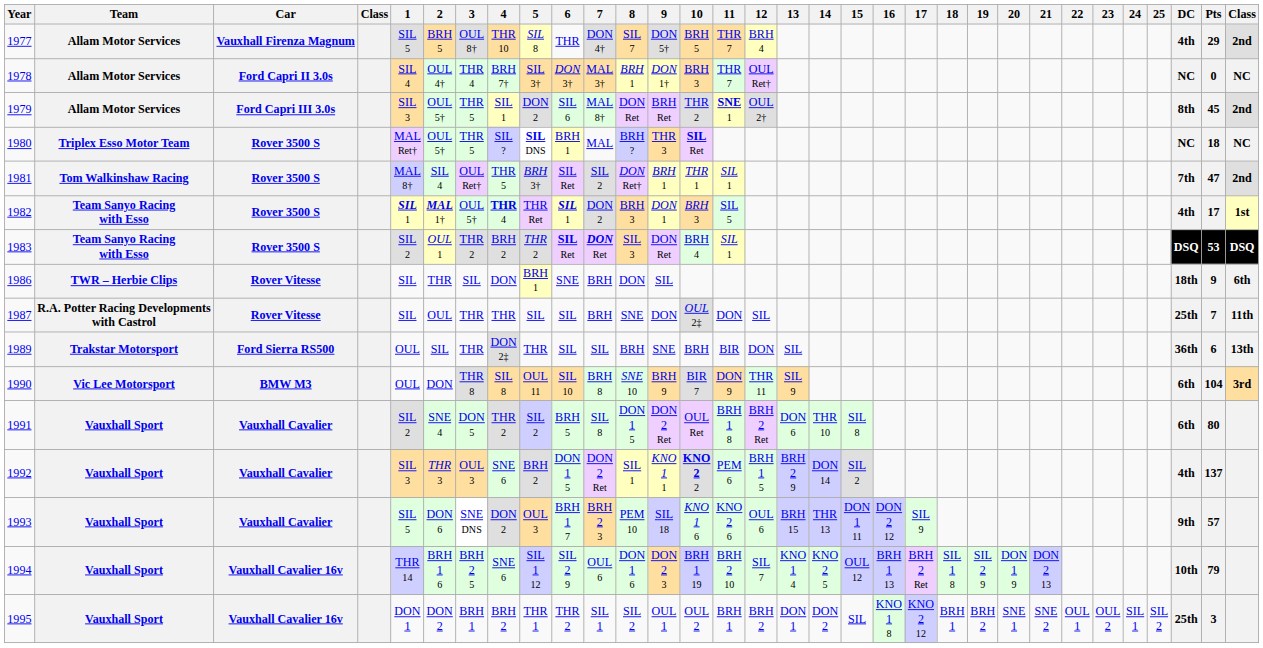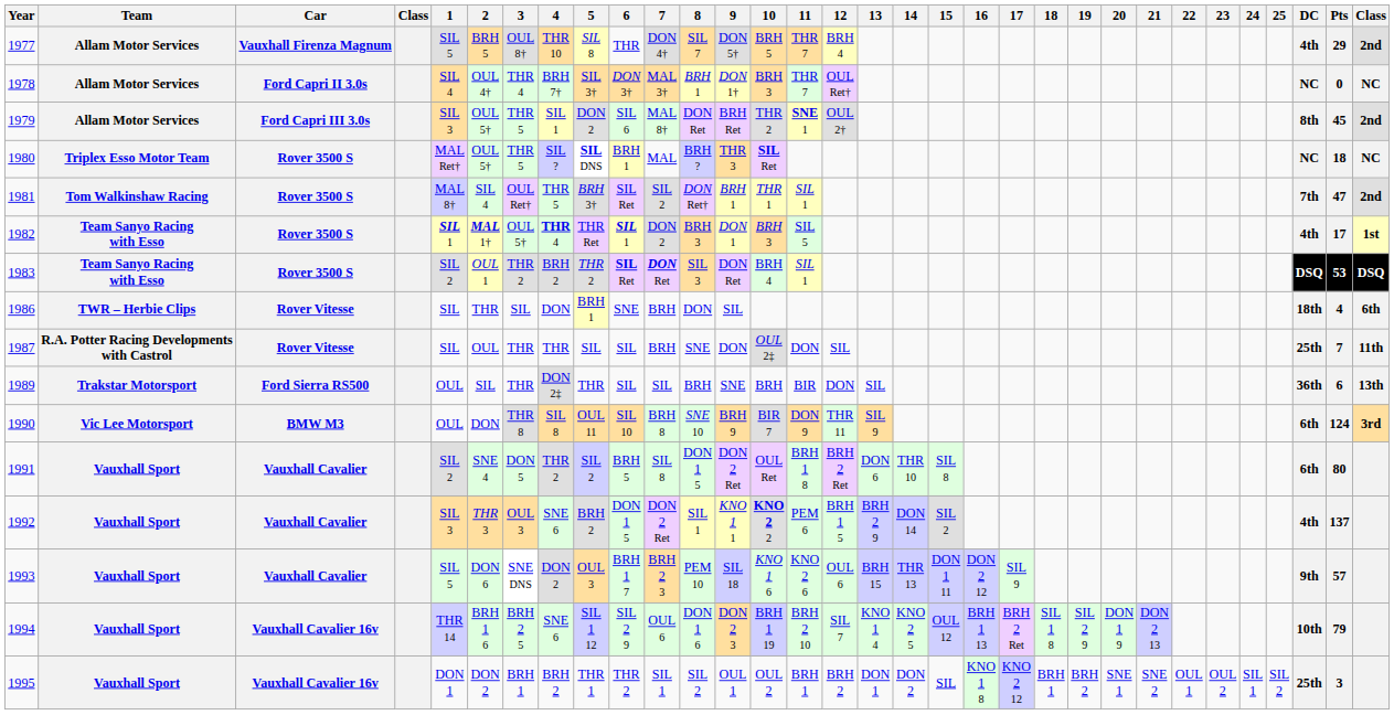 <table class="wikitable" style="text-align:center; font-size:85%">
 <tr>
 <th>Year</th>
 <th>Team</th>
 <th>Car</th>
 <th>Class</th>
 <th>1</th>
 <th>2</th>
 <th>3</th>
 <th>4</th>
 <th>5</th>
 <th>6</th>
 <th>7</th>
 <th>8</th>
 <th>9</th>
 <th>10</th>
 <th>11</th>
 <th>12</th>
 <th>13</th>
 <th>14</th>
 <th>15</th>
 <th>16</th>
 <th>17</th>
 <th>18</th>
 <th>19</th>
 <th>20</th>
 <th>21</th>
 <th>22</th>
 <th>23</th>
 <th>24</th>
 <th>25</th>
 <th>DC</th>
 <th>Pts</th>
 <th>Class</th>
 </tr>
 <tr>
 <td><a href='#'>1977</a></td>
 <th nowrap>Allam Motor Services</th>
 <th nowrap><a href='#'>Vauxhall Firenza Magnum</a></th>
 <th><span></span></th>
 <td style="background:#DFDFDF;"><a href='#'>SIL</a><br><small>5</small></td>
 <td style="background:#FFDF9F;"><a href='#'>BRH</a><br><small>5</small></td>
 <td style="background:#DFDFDF;"><a href='#'>OUL</a><br><small>8†</small></td>
 <td style="background:#FFDF9F;"><a href='#'>THR</a><br><small>10</small></td>
 <td style="background:#FFFFBF;"><em><a href='#'>SIL</a></em><br><small>8</small></td>
 <td><a href='#'>THR</a></td>
 <td style="background:#DFDFDF;"><a href='#'>DON</a><br><small>4†</small></td>
 <td style="background:#FFDF9F;"><a href='#'>SIL</a><br><small>7</small></td>
 <td style="background:#DFDFDF;"><a href='#'>DON</a><br><small>5†</small></td>
 <td style="background:#FFDF9F;"><a href='#'>BRH</a><br><small>5</small></td>
 <td style="background:#FFDF9F;"><a href='#'>THR</a><br><small>7</small></td>
 <td style="background:#FFFFBF;"><a href='#'>BRH</a><br><small>4</small></td>
 <td></td>
 <td></td>
 <td></td>
 <td></td>
 <td></td>
 <td></td>
 <td></td>
 <td></td>
 <td></td>
 <td></td>
 <td></td>
 <td></td>
 <td></td>
 <th>4th</th>
 <th>29</th>
 <td style="background:#DFDFDF;"><strong>2nd</strong></td>
 </tr>
 <tr>
 <td><a href='#'>1978</a></td>
 <th nowrap>Allam Motor Services</th>
 <th nowrap><a href='#'>Ford Capri II 3.0s</a></th>
 <th><span></span></th>
 <td style="background:#FFDF9F;"><a href='#'>SIL</a><br><small>4</small></td>
 <td style="background:#DFFFDF;"><a href='#'>OUL</a><br><small>4†</small></td>
 <td style="background:#DFFFDF;"><a href='#'>THR</a><br><small>4</small></td>
 <td style="background:#DFFFDF;"><a href='#'>BRH</a><br><small>7†</small></td>
 <td style="background:#FFDF9F;"><a href='#'>SIL</a><br><small>3†</small></td>
 <td style="background:#FFDF9F;"><em><a href='#'>DON</a></em><br><small>3†</small></td>
 <td style="background:#FFDF9F;"><a href='#'>MAL</a><br><small>3†</small></td>
 <td style="background:#FFFFBF;"><em><a href='#'>BRH</a></em><br><small>1</small></td>
 <td style="background:#FFFFBF;"><em><a href='#'>DON</a></em><br><small>1†</small></td>
 <td style="background:#FFDF9F;"><a href='#'>BRH</a><br><small>3</small></td>
 <td style="background:#DFFFDF;"><a href='#'>THR</a><br><small>7</small></td>
 <td style="background:#EFCFFF;"><a href='#'>OUL</a><br><small>Ret†</small></td>
 <td></td>
 <td></td>
 <td></td>
 <td></td>
 <td></td>
 <td></td>
 <td></td>
 <td></td>
 <td></td>
 <td></td>
 <td></td>
 <td></td>
 <td></td>
 <th>NC</th>
 <th>0</th>
 <th>NC</th>
 </tr>
 <tr>
 <td><a href='#'>1979</a></td>
 <th nowrap>Allam Motor Services</th>
 <th nowrap><a href='#'>Ford Capri III 3.0s</a></th>
 <th><span></span></th>
 <td style="background:#FFDF9F;"><a href='#'>SIL</a><br><small>3</small></td>
 <td style="background:#DFFFDF;"><a href='#'>OUL</a><br><small>5†</small></td>
 <td style="background:#DFFFDF;"><a href='#'>THR</a><br><small>5</small></td>
 <td style="background:#FFFFBF;"><a href='#'>SIL</a><br><small>1</small></td>
 <td style="background:#DFDFDF;"><a href='#'>DON</a><br><small>2</small></td>
 <td style="background:#DFFFDF;"><a href='#'>SIL</a><br><small>6</small></td>
 <td style="background:#DFFFDF;"><a href='#'>MAL</a><br><small>8†</small></td>
 <td style="background:#EFCFFF;"><a href='#'>DON</a><br><small>Ret</small></td>
 <td style="background:#EFCFFF;"><a href='#'>BRH</a><br><small>Ret</small></td>
 <td style="background:#DFDFDF;"><a href='#'>THR</a><br><small>2</small></td>
 <td style="background:#FFFFBF;"><strong><a href='#'>SNE</a></strong><br><small>1</small></td>
 <td style="background:#DFDFDF;"><a href='#'>OUL</a><br><small>2†</small></td>
 <td></td>
 <td></td>
 <td></td>
 <td></td>
 <td></td>
 <td></td>
 <td></td>
 <td></td>
 <td></td>
 <td></td>
 <td></td>
 <td></td>
 <td></td>
 <th>8th</th>
 <th>45</th>
 <td style="background:#DFDFDF;"><strong>2nd</strong></td>
 </tr>
 <tr>
 <td><a href='#'>1980</a></td>
 <th nowrap><a href='#'>Triplex Esso Motor Team</a></th>
 <th nowrap><a href='#'>Rover 3500 S</a></th>
 <th><span></span></th>
 <td style="background:#EFCFFF;"><a href='#'>MAL</a><br><small>Ret†</small></td>
 <td style="background:#DFFFDF;"><a href='#'>OUL</a><br><small>5†</small></td>
 <td style="background:#DFFFDF;"><a href='#'>THR</a><br><small>5</small></td>
 <td style="background:#CFCFFF;"><a href='#'>SIL</a><br><small>?</small></td>
 <td style="background:#FFFFFF;"><strong><a href='#'>SIL</a></strong><br><small>DNS</small></td>
 <td style="background:#FFFFBF;"><a href='#'>BRH</a><br><small>1</small></td>
 <td><a href='#'>MAL</a></td>
 <td style="background:#CFCFFF;"><a href='#'>BRH</a><br><small>?</small></td>
 <td style="background:#FFDF9F;"><a href='#'>THR</a><br><small>3</small></td>
 <td style="background:#EFCFFF;"><strong><a href='#'>SIL</a></strong><br><small>Ret</small></td>
 <td></td>
 <td></td>
 <td></td>
 <td></td>
 <td></td>
 <td></td>
 <td></td>
 <td></td>
 <td></td>
 <td></td>
 <td></td>
 <td></td>
 <td></td>
 <td></td>
 <td></td>
 <th>NC</th>
 <th>18</th>
 <th>NC</th>
 </tr>
 <tr>
 <td><a href='#'>1981</a></td>
 <th nowrap><a href='#'>Tom Walkinshaw Racing</a></th>
 <th nowrap><a href='#'>Rover 3500 S</a></th>
 <th><span></span></th>
 <td style="background:#CFCFFF;"><a href='#'>MAL</a><br><small>8†</small></td>
 <td style="background:#DFFFDF;"><a href='#'>SIL</a><br><small>4</small></td>
 <td style="background:#EFCFFF;"><a href='#'>OUL</a><br><small>Ret†</small></td>
 <td style="background:#DFFFDF;"><a href='#'>THR</a><br><small>5</small></td>
 <td style="background:#DFDFDF;"><em><a href='#'>BRH</a></em><br><small>3†</small></td>
 <td style="background:#EFCFFF;"><a href='#'>SIL</a><br><small>Ret</small></td>
 <td style="background:#DFDFDF;"><a href='#'>SIL</a><br><small>2</small></td>
 <td style="background:#EFCFFF;"><em><a href='#'>DON</a></em><br><small>Ret†</small></td>
 <td style="background:#FFFFBF;"><em><a href='#'>BRH</a></em><br><small>1</small></td>
 <td style="background:#FFFFBF;"><em><a href='#'>THR</a></em><br><small>1</small></td>
 <td style="background:#FFFFBF;"><em><a href='#'>SIL</a></em><br><small>1</small></td>
 <td></td>
 <td></td>
 <td></td>
 <td></td>
 <td></td>
 <td></td>
 <td></td>
 <td></td>
 <td></td>
 <td></td>
 <td></td>
 <td></td>
 <td></td>
 <td></td>
 <th>7th</th>
 <th>47</th>
 <td style="background:#DFDFDF;"><strong>2nd</strong></td>
 </tr>
 <tr>
 <td><a href='#'>1982</a></td>
 <th nowrap><a href='#'>Team Sanyo Racing<br>with Esso</a></th>
 <th nowrap><a href='#'>Rover 3500 S</a></th>
 <th><span></span></th>
 <td style="background:#FFFFBF;"><strong><em><a href='#'>SIL</a></em></strong><br><small>1</small></td>
 <td style="background:#FFFFBF;"><strong><em><a href='#'>MAL</a></em></strong><br><small>1†</small></td>
 <td style="background:#DFFFDF;"><a href='#'>OUL</a><br><small>5†</small></td>
 <td style="background:#DFFFDF;"><strong><a href='#'>THR</a></strong><br><small>4</small></td>
 <td style="background:#EFCFFF;"><a href='#'>THR</a><br><small>Ret</small></td>
 <td style="background:#FFFFBF;"><strong><em><a href='#'>SIL</a></em></strong><br><small>1</small></td>
 <td style="background:#DFDFDF;"><a href='#'>DON</a><br><small>2</small></td>
 <td style="background:#FFDF9F;"><a href='#'>BRH</a><br><small>3</small></td>
 <td style="background:#FFFFBF;"><em><a href='#'>DON</a></em><br><small>1</small></td>
 <td style="background:#FFDF9F;"><em><a href='#'>BRH</a></em><br><small>3</small></td>
 <td style="background:#DFFFDF;"><a href='#'>SIL</a><br><small>5</small></td>
 <td></td>
 <td></td>
 <td></td>
 <td></td>
 <td></td>
 <td></td>
 <td></td>
 <td></td>
 <td></td>
 <td></td>
 <td></td>
 <td></td>
 <td></td>
 <td></td>
 <th>4th</th>
 <th>17</th>
 <td style="background:#FFFFBF;"><strong>1st</strong></td>
 </tr>
 <tr>
 <td><a href='#'>1983</a></td>
 <th nowrap><a href='#'>Team Sanyo Racing<br>with Esso</a></th>
 <th nowrap><a href='#'>Rover 3500 S</a></th>
 <th><span></span></th>
 <td style="background:#DFDFDF;"><a href='#'>SIL</a><br><small>2</small></td>
 <td style="background:#FFFFBF;"><em><a href='#'>OUL</a></em><br><small>1</small></td>
 <td style="background:#DFDFDF;"><a href='#'>THR</a><br><small>2</small></td>
 <td style="background:#DFDFDF;"><a href='#'>BRH</a><br><small>2</small></td>
 <td style="background:#DFDFDF;"><em><a href='#'>THR</a></em><br><small>2</small></td>
 <td style="background:#EFCFFF;"><strong><a href='#'>SIL</a></strong><br><small>Ret</small></td>
 <td style="background:#EFCFFF;"><strong><em><a href='#'>DON</a></em></strong><br><small>Ret</small></td>
 <td style="background:#FFDF9F;"><a href='#'>SIL</a><br><small>3</small></td>
 <td style="background:#EFCFFF;"><a href='#'>DON</a><br><small>Ret</small></td>
 <td style="background:#DFFFDF;"><a href='#'>BRH</a><br><small>4</small></td>
 <td style="background:#FFFFBF;"><em><a href='#'>SIL</a></em><br><small>1</small></td>
 <td></td>
 <td></td>
 <td></td>
 <td></td>
 <td></td>
 <td></td>
 <td></td>
 <td></td>
 <td></td>
 <td></td>
 <td></td>
 <td></td>
 <td></td>
 <td></td>
 <td style="background:#000000; color:white"><strong>DSQ</strong></td>
 <td style="background:#000000; color:white"><strong>53</strong></td>
 <td style="background:#000000; color:white"><strong>DSQ</strong></td>
 </tr>
 <tr>
 <td><a href='#'>1986</a></td>
 <th nowrap><a href='#'>TWR – Herbie Clips</a></th>
 <th nowrap><a href='#'>Rover Vitesse</a></th>
 <th><span></span></th>
 <td><a href='#'>SIL</a></td>
 <td><a href='#'>THR</a></td>
 <td><a href='#'>SIL</a></td>
 <td><a href='#'>DON</a></td>
 <td style="background:#FFFFBF;"><a href='#'>BRH</a><br><small>1</small></td>
 <td><a href='#'>SNE</a></td>
 <td><a href='#'>BRH</a></td>
 <td><a href='#'>DON</a></td>
 <td><a href='#'>SIL</a></td>
 <td></td>
 <td></td>
 <td></td>
 <td></td>
 <td></td>
 <td></td>
 <td></td>
 <td></td>
 <td></td>
 <td></td>
 <td></td>
 <td></td>
 <td></td>
 <td></td>
 <td></td>
 <td></td>
 <th>18th</th>
-<th>9</th>
+<th>4</th>
 <th>6th</th>
 </tr>
 <tr>
 <td><a href='#'>1987</a></td>
 <th nowrap>R.A. Potter Racing Developments<br>with Castrol</th>
 <th nowrap><a href='#'>Rover Vitesse</a></th>
 <th><span></span></th>
 <td><a href='#'>SIL</a></td>
 <td><a href='#'>OUL</a></td>
 <td><a href='#'>THR</a></td>
 <td><a href='#'>THR</a></td>
 <td><a href='#'>SIL</a></td>
 <td><a href='#'>SIL</a></td>
 <td><a href='#'>BRH</a></td>
 <td><a href='#'>SNE</a></td>
 <td><a href='#'>DON</a></td>
 <td style="background:#DFDFDF;"><em><a href='#'>OUL</a></em><br><small>2‡</small></td>
 <td><a href='#'>DON</a></td>
 <td><a href='#'>SIL</a></td>
 <td></td>
 <td></td>
 <td></td>
 <td></td>
 <td></td>
 <td></td>
 <td></td>
 <td></td>
 <td></td>
 <td></td>
 <td></td>
 <td></td>
 <td></td>
 <th>25th</th>
 <th>7</th>
 <th>11th</th>
 </tr>
 <tr>
 <td><a href='#'>1989</a></td>
 <th nowrap><a href='#'>Trakstar Motorsport</a></th>
 <th nowrap><a href='#'>Ford Sierra RS500</a></th>
 <th><span></span></th>
 <td><a href='#'>OUL</a></td>
 <td><a href='#'>SIL</a></td>
 <td><a href='#'>THR</a></td>
 <td style="background:#DFDFDF;"><a href='#'>DON</a><br><small>2‡</small></td>
 <td><a href='#'>THR</a></td>
 <td><a href='#'>SIL</a></td>
 <td><a href='#'>SIL</a></td>
 <td><a href='#'>BRH</a></td>
 <td><a href='#'>SNE</a></td>
 <td><a href='#'>BRH</a></td>
 <td><a href='#'>BIR</a></td>
 <td><a href='#'>DON</a></td>
 <td><a href='#'>SIL</a></td>
 <td></td>
 <td></td>
 <td></td>
 <td></td>
 <td></td>
 <td></td>
 <td></td>
 <td></td>
 <td></td>
 <td></td>
 <td></td>
 <td></td>
 <th>36th</th>
 <th>6</th>
 <th>13th</th>
 </tr>
 <tr>
 <td><a href='#'>1990</a></td>
 <th nowrap><a href='#'>Vic Lee Motorsport</a></th>
 <th nowrap><a href='#'>BMW M3</a></th>
 <th><span></span></th>
 <td><a href='#'>OUL</a></td>
 <td><a href='#'>DON</a></td>
 <td style="background:#DFDFDF;"><a href='#'>THR</a><br><small>8</small></td>
 <td style="background:#FFDF9F;"><a href='#'>SIL</a><br><small>8</small></td>
 <td style="background:#FFDF9F;"><a href='#'>OUL</a><br><small>11</small></td>
 <td style="background:#FFDF9F;"><a href='#'>SIL</a><br><small>10</small></td>
 <td style="background:#DFFFDF;"><a href='#'>BRH</a><br><small>8</small></td>
 <td style="background:#DFFFDF;"><em><a href='#'>SNE</a></em><br><small>10</small></td>
 <td style="background:#FFDF9F;"><a href='#'>BRH</a><br><small>9</small></td>
 <td style="background:#DFDFDF;"><a href='#'>BIR</a><br><small>7</small></td>
 <td style="background:#FFDF9F;"><a href='#'>DON</a><br><small>9</small></td>
 <td style="background:#DFFFDF;"><a href='#'>THR</a><br><small>11</small></td>
 <td style="background:#FFDF9F;"><a href='#'>SIL</a><br><small>9</small></td>
 <td></td>
 <td></td>
 <td></td>
 <td></td>
 <td></td>
 <td></td>
 <td></td>
 <td></td>
 <td></td>
 <td></td>
 <td></td>
 <td></td>
 <th>6th</th>
-<th>104</th>
+<th>124</th>
 <td style="background:#FFDF9F;"><strong>3rd</strong></td>
 </tr>
 <tr>
 <td><a href='#'>1991</a></td>
 <th nowrap><a href='#'>Vauxhall Sport</a></th>
 <th nowrap><a href='#'>Vauxhall Cavalier</a></th>
 <th></th>
 <td style="background:#DFDFDF;"><a href='#'>SIL</a><br><small>2</small></td>
 <td style="background:#DFFFDF;"><a href='#'>SNE</a><br><small>4</small></td>
 <td style="background:#DFFFDF;"><a href='#'>DON</a><br><small>5</small></td>
 <td style="background:#DFDFDF;"><a href='#'>THR</a><br><small>2</small></td>
 <td style="background:#CFCFFF;"><a href='#'>SIL</a><br><small>2</small></td>
 <td style="background:#DFFFDF;"><a href='#'>BRH</a><br><small>5</small></td>
 <td style="background:#DFFFDF;"><a href='#'>SIL</a><br><small>8</small></td>
 <td style="background:#DFFFDF;"><a href='#'>DON<br>1</a><br><small>5</small></td>
 <td style="background:#EFCFFF;"><a href='#'>DON<br>2</a><br><small>Ret</small></td>
 <td style="background:#EFCFFF;"><a href='#'>OUL</a><br><small>Ret</small></td>
 <td style="background:#DFFFDF;"><a href='#'>BRH<br>1</a><br><small>8</small></td>
 <td style="background:#EFCFFF;"><a href='#'>BRH<br>2</a><br><small>Ret</small></td>
 <td style="background:#DFFFDF;"><a href='#'>DON</a><br><small>6</small></td>
 <td style="background:#DFFFDF;"><a href='#'>THR</a><br><small>10</small></td>
 <td style="background:#DFFFDF;"><a href='#'>SIL</a><br><small>8</small></td>
 <td></td>
 <td></td>
 <td></td>
 <td></td>
 <td></td>
 <td></td>
 <td></td>
 <td></td>
 <td></td>
 <td></td>
 <th>6th</th>
 <th>80</th>
 <th></th>
 </tr>
 <tr>
 <td><a href='#'>1992</a></td>
 <th nowrap><a href='#'>Vauxhall Sport</a></th>
 <th nowrap><a href='#'>Vauxhall Cavalier</a></th>
 <th></th>
 <td style="background:#FFDF9F;"><a href='#'>SIL</a><br><small>3</small></td>
 <td style="background:#FFDF9F;"><em><a href='#'>THR</a></em><br><small>3</small></td>
 <td style="background:#FFDF9F;"><a href='#'>OUL</a><br><small>3</small></td>
 <td style="background:#DFFFDF;"><a href='#'>SNE</a><br><small>6</small></td>
 <td style="background:#DFDFDF;"><a href='#'>BRH</a><br><small>2</small></td>
 <td style="background:#DFFFDF;"><a href='#'>DON<br>1</a><br><small>5</small></td>
 <td style="background:#EFCFFF;"><a href='#'>DON<br>2</a><br><small>Ret</small></td>
 <td style="background:#FFFFBF;"><a href='#'>SIL</a><br><small>1</small></td>
 <td style="background:#FFFFBF;"><em><a href='#'>KNO<br>1</a></em><br><small>1</small></td>
 <td style="background:#DFDFDF;"><strong><a href='#'>KNO<br>2</a></strong><br><small>2</small></td>
 <td style="background:#DFFFDF;"><a href='#'>PEM</a><br><small>6</small></td>
 <td style="background:#DFFFDF;"><a href='#'>BRH<br>1</a><br><small>5</small></td>
 <td style="background:#CFCFFF;"><a href='#'>BRH<br>2</a><br><small>9</small></td>
 <td style="background:#CFCFFF;"><a href='#'>DON</a><br><small>14</small></td>
 <td style="background:#DFDFDF;"><a href='#'>SIL</a><br><small>2</small></td>
 <td></td>
 <td></td>
 <td></td>
 <td></td>
 <td></td>
 <td></td>
 <td></td>
 <td></td>
 <td></td>
 <td></td>
 <th>4th</th>
 <th>137</th>
 <th></th>
 </tr>
 <tr>
 <td><a href='#'>1993</a></td>
 <th nowrap><a href='#'>Vauxhall Sport</a></th>
 <th nowrap><a href='#'>Vauxhall Cavalier</a></th>
 <th></th>
 <td style="background:#DFFFDF;"><a href='#'>SIL</a><br><small>5</small></td>
 <td style="background:#DFFFDF;"><a href='#'>DON</a><br><small>6</small></td>
 <td style="background:#FFFFFF;"><a href='#'>SNE</a><br><small>DNS</small></td>
 <td style="background:#DFDFDF;"><a href='#'>DON</a><br><small>2</small></td>
 <td style="background:#FFDF9F;"><a href='#'>OUL</a><br><small>3</small></td>
 <td style="background:#DFFFDF;"><a href='#'>BRH<br>1</a><br><small>7</small></td>
 <td style="background:#FFDF9F;"><a href='#'>BRH<br>2</a><br><small>3</small></td>
 <td style="background:#DFFFDF;"><a href='#'>PEM</a><br><small>10</small></td>
 <td style="background:#CFCFFF;"><a href='#'>SIL</a><br><small>18</small></td>
 <td style="background:#DFFFDF;"><em><a href='#'>KNO<br>1</a></em><br><small>6</small></td>
 <td style="background:#DFFFDF;"><a href='#'>KNO<br>2</a><br><small>6</small></td>
 <td style="background:#DFFFDF;"><a href='#'>OUL</a><br><small>6</small></td>
 <td style="background:#CFCFFF;"><a href='#'>BRH</a><br><small>15</small></td>
 <td style="background:#CFCFFF;"><a href='#'>THR</a><br><small>13</small></td>
 <td style="background:#CFCFFF;"><a href='#'>DON<br>1</a><br><small>11</small></td>
 <td style="background:#CFCFFF;"><a href='#'>DON<br>2</a><br><small>12</small></td>
 <td style="background:#DFFFDF;"><a href='#'>SIL</a><br><small>9</small></td>
 <td></td>
 <td></td>
 <td></td>
 <td></td>
 <td></td>
 <td></td>
 <td></td>
 <td></td>
 <th>9th</th>
 <th>57</th>
 <th></th>
 </tr>
 <tr>
 <td><a href='#'>1994</a></td>
 <th nowrap><a href='#'>Vauxhall Sport</a></th>
 <th nowrap><a href='#'>Vauxhall Cavalier 16v</a></th>
 <th></th>
 <td style="background:#CFCFFF;"><a href='#'>THR</a><br><small>14</small></td>
 <td style="background:#DFFFDF;"><a href='#'>BRH<br>1</a><br><small>6</small></td>
 <td style="background:#DFFFDF;"><a href='#'>BRH<br>2</a><br><small>5</small></td>
 <td style="background:#DFFFDF;"><a href='#'>SNE</a><br><small>6</small></td>
 <td style="background:#CFCFFF;"><a href='#'>SIL<br>1</a><br><small>12</small></td>
 <td style="background:#DFFFDF;"><a href='#'>SIL<br>2</a><br><small>9</small></td>
 <td style="background:#DFFFDF;"><a href='#'>OUL</a><br><small>6</small></td>
 <td style="background:#DFFFDF;"><a href='#'>DON<br>1</a><br><small>6</small></td>
 <td style="background:#FFDF9F;"><a href='#'>DON<br>2</a><br><small>3</small></td>
 <td style="background:#CFCFFF;"><a href='#'>BRH<br>1</a><br><small>19</small></td>
 <td style="background:#DFFFDF;"><a href='#'>BRH<br>2</a><br><small>10</small></td>
 <td style="background:#DFFFDF;"><a href='#'>SIL</a><br><small>7</small></td>
 <td style="background:#DFFFDF;"><a href='#'>KNO<br>1</a><br><small>4</small></td>
 <td style="background:#DFFFDF;"><a href='#'>KNO<br>2</a><br><small>5</small></td>
 <td style="background:#CFCFFF;"><a href='#'>OUL</a><br><small>12</small></td>
 <td style="background:#CFCFFF;"><a href='#'>BRH<br>1</a><br><small>13</small></td>
 <td style="background:#EFCFFF;"><a href='#'>BRH<br>2</a><br><small>Ret</small></td>
 <td style="background:#DFFFDF;"><a href='#'>SIL<br>1</a><br><small>8</small></td>
 <td style="background:#DFFFDF;"><a href='#'>SIL<br>2</a><br><small>9</small></td>
 <td style="background:#DFFFDF;"><a href='#'>DON<br>1</a><br><small>9</small></td>
 <td style="background:#CFCFFF;"><a href='#'>DON<br>2</a><br><small>13</small></td>
 <td></td>
 <td></td>
 <td></td>
 <td></td>
 <th>10th</th>
 <th>79</th>
 <th></th>
 </tr>
 <tr>
 <td><a href='#'>1995</a></td>
 <th nowrap><a href='#'>Vauxhall Sport</a></th>
 <th nowrap><a href='#'>Vauxhall Cavalier 16v</a></th>
 <th></th>
 <td><a href='#'>DON<br>1</a></td>
 <td><a href='#'>DON<br>2</a></td>
 <td><a href='#'>BRH<br>1</a></td>
 <td><a href='#'>BRH<br>2</a></td>
 <td><a href='#'>THR<br>1</a></td>
 <td><a href='#'>THR<br>2</a></td>
 <td><a href='#'>SIL<br>1</a></td>
 <td><a href='#'>SIL<br>2</a></td>
 <td><a href='#'>OUL<br>1</a></td>
 <td><a href='#'>OUL<br>2</a></td>
 <td><a href='#'>BRH<br>1</a></td>
 <td><a href='#'>BRH<br>2</a></td>
 <td><a href='#'>DON<br>1</a></td>
 <td><a href='#'>DON<br>2</a></td>
 <td><a href='#'>SIL</a></td>
 <td style="background:#DFFFDF;"><a href='#'>KNO<br>1</a><br><small>8</small></td>
 <td style="background:#CFCFFF;"><a href='#'>KNO<br>2</a><br><small>12</small></td>
 <td><a href='#'>BRH<br>1</a></td>
 <td><a href='#'>BRH<br>2</a></td>
 <td><a href='#'>SNE<br>1</a></td>
 <td><a href='#'>SNE<br>2</a></td>
 <td><a href='#'>OUL<br>1</a></td>
 <td><a href='#'>OUL<br>2</a></td>
 <td><a href='#'>SIL<br>1</a></td>
 <td><a href='#'>SIL<br>2</a></td>
 <th>25th</th>
 <th>3</th>
 <th></th>
 </tr>
 </table>
